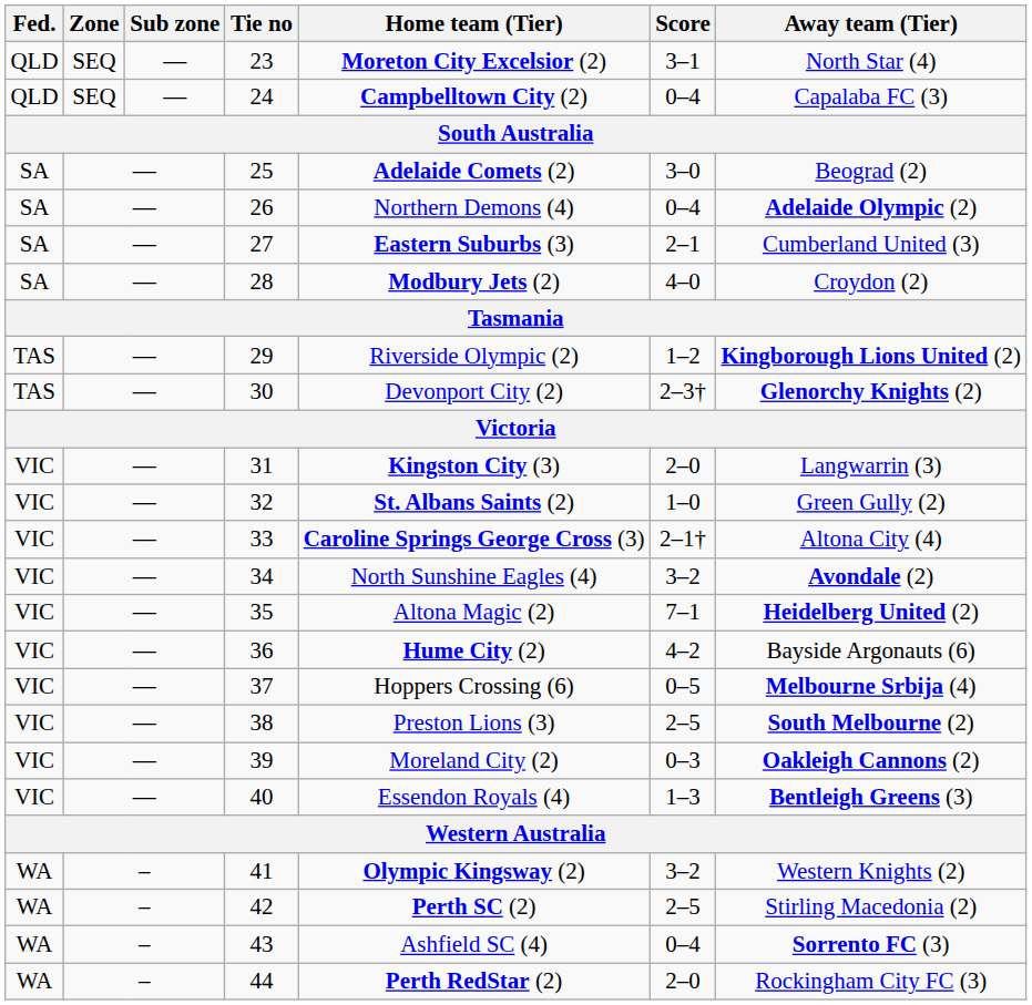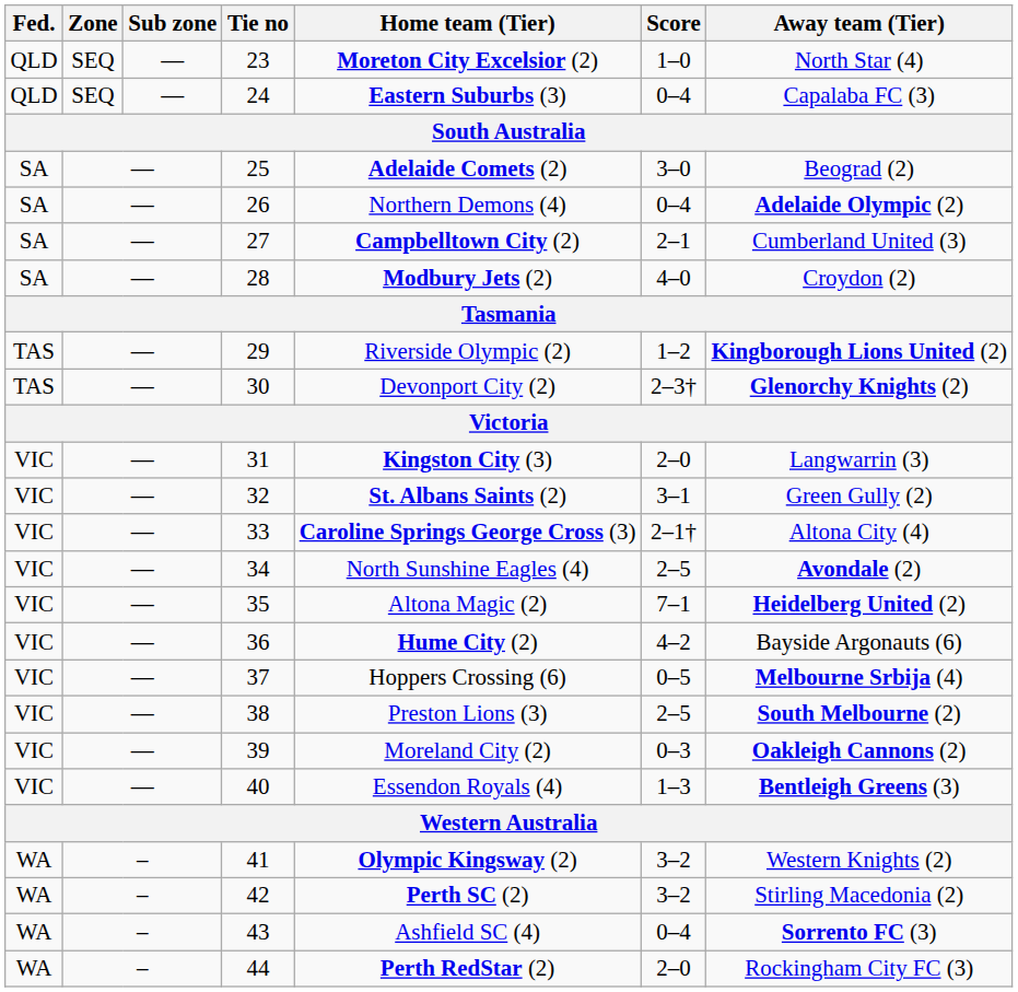 <table class="wikitable" style="text-align:center">
 <tr>
 <th>Fed.</th>
 <th>Zone</th>
 <th>Sub zone</th>
 <th>Tie no</th>
 <th>Home team (Tier)</th>
 <th>Score</th>
 <th>Away team (Tier)</th>
 </tr>
 <tr>
 <td>QLD</td>
 <td>SEQ</td>
 <td>—</td>
 <td>23</td>
 <td><strong><a href='#'>Moreton City Excelsior</a></strong> (2)</td>
-<td>3–1</td>
+<td>1–0</td>
 <td><a href='#'>North Star</a> (4)</td>
 </tr>
 <tr>
 <td>QLD</td>
 <td>SEQ</td>
 <td>—</td>
 <td>24</td>
-<td><strong><a href='#'>Campbelltown City</a></strong> (2)</td>
+<td><strong><a href='#'>Eastern Suburbs</a></strong> (3)</td>
 <td>0–4</td>
 <td><a href='#'>Capalaba FC</a> (3)</td>
 </tr>
 <tr>
 <th colspan=7><a href='#'>South Australia</a></th>
 </tr>
 <tr>
 <td>SA</td>
 <td colspan=2>—</td>
 <td>25</td>
 <td><strong><a href='#'>Adelaide Comets</a></strong> (2)</td>
 <td>3–0</td>
 <td><a href='#'>Beograd</a> (2)</td>
 </tr>
 <tr>
 <td>SA</td>
 <td colspan=2>—</td>
 <td>26</td>
 <td><a href='#'>Northern Demons</a> (4)</td>
 <td>0–4</td>
 <td><strong><a href='#'>Adelaide Olympic</a></strong> (2)</td>
 </tr>
 <tr>
 <td>SA</td>
 <td colspan=2>—</td>
 <td>27</td>
-<td><strong><a href='#'>Eastern Suburbs</a></strong> (3)</td>
+<td><strong><a href='#'>Campbelltown City</a></strong> (2)</td>
 <td>2–1</td>
 <td><a href='#'>Cumberland United</a> (3)</td>
 </tr>
 <tr>
 <td>SA</td>
 <td colspan=2>—</td>
 <td>28</td>
 <td><strong><a href='#'>Modbury Jets</a></strong> (2)</td>
 <td>4–0</td>
 <td><a href='#'>Croydon</a> (2)</td>
 </tr>
 <tr>
 <th colspan=7><a href='#'>Tasmania</a></th>
 </tr>
 <tr>
 <td>TAS</td>
 <td colspan=2>—</td>
 <td>29</td>
 <td><a href='#'>Riverside Olympic</a> (2)</td>
 <td>1–2</td>
 <td><strong><a href='#'>Kingborough Lions United</a></strong> (2)</td>
 </tr>
 <tr>
 <td>TAS</td>
 <td colspan=2>—</td>
 <td>30</td>
 <td><a href='#'>Devonport City</a> (2)</td>
 <td>2–3†</td>
 <td><strong><a href='#'>Glenorchy Knights</a></strong> (2)</td>
 </tr>
 <tr>
 <th colspan=7><a href='#'>Victoria</a></th>
 </tr>
 <tr>
 <td>VIC</td>
 <td colspan=2>—</td>
 <td>31</td>
 <td><strong><a href='#'>Kingston City</a></strong> (3)</td>
 <td>2–0</td>
 <td><a href='#'>Langwarrin</a> (3)</td>
 </tr>
 <tr>
 <td>VIC</td>
 <td colspan=2>—</td>
 <td>32</td>
 <td><strong><a href='#'>St. Albans Saints</a></strong> (2)</td>
-<td>1–0</td>
+<td>3–1</td>
 <td><a href='#'>Green Gully</a> (2)</td>
 </tr>
 <tr>
 <td>VIC</td>
 <td colspan=2>—</td>
 <td>33</td>
 <td><strong><a href='#'>Caroline Springs George Cross</a></strong> (3)</td>
 <td>2–1†</td>
 <td><a href='#'>Altona City</a> (4)</td>
 </tr>
 <tr>
 <td>VIC</td>
 <td colspan=2>—</td>
 <td>34</td>
 <td><a href='#'>North Sunshine Eagles</a> (4)</td>
-<td>3–2</td>
+<td>2–5</td>
 <td><strong><a href='#'>Avondale</a></strong> (2)</td>
 </tr>
 <tr>
 <td>VIC</td>
 <td colspan=2>—</td>
 <td>35</td>
 <td><a href='#'>Altona Magic</a> (2)</td>
 <td>7–1</td>
 <td><strong><a href='#'>Heidelberg United</a></strong> (2)</td>
 </tr>
 <tr>
 <td>VIC</td>
 <td colspan=2>—</td>
 <td>36</td>
 <td><strong><a href='#'>Hume City</a></strong> (2)</td>
 <td>4–2</td>
 <td>Bayside Argonauts (6)</td>
 </tr>
 <tr>
 <td>VIC</td>
 <td colspan=2>—</td>
 <td>37</td>
 <td>Hoppers Crossing (6)</td>
 <td>0–5</td>
 <td><strong><a href='#'>Melbourne Srbija</a></strong> (4)</td>
 </tr>
 <tr>
 <td>VIC</td>
 <td colspan=2>—</td>
 <td>38</td>
 <td><a href='#'>Preston Lions</a> (3)</td>
 <td>2–5</td>
 <td><strong><a href='#'>South Melbourne</a></strong> (2)</td>
 </tr>
 <tr>
 <td>VIC</td>
 <td colspan=2>—</td>
 <td>39</td>
 <td><a href='#'>Moreland City</a> (2)</td>
 <td>0–3</td>
 <td><strong><a href='#'>Oakleigh Cannons</a></strong> (2)</td>
 </tr>
 <tr>
 <td>VIC</td>
 <td colspan=2>—</td>
 <td>40</td>
 <td><a href='#'>Essendon Royals</a> (4)</td>
 <td>1–3</td>
 <td><strong><a href='#'>Bentleigh Greens</a></strong> (3)</td>
 </tr>
 <tr>
 <th colspan=7><a href='#'>Western Australia</a></th>
 </tr>
 <tr>
 <td>WA</td>
 <td colspan=2>–</td>
 <td>41</td>
 <td><strong><a href='#'>Olympic Kingsway</a></strong> (2)</td>
 <td>3–2</td>
 <td><a href='#'>Western Knights</a> (2)</td>
 </tr>
 <tr>
 <td>WA</td>
 <td colspan=2>–</td>
 <td>42</td>
 <td><strong><a href='#'>Perth SC</a></strong> (2)</td>
-<td>2–5</td>
+<td>3–2</td>
 <td><a href='#'>Stirling Macedonia</a> (2)</td>
 </tr>
 <tr>
 <td>WA</td>
 <td colspan=2>–</td>
 <td>43</td>
 <td><a href='#'>Ashfield SC</a> (4)</td>
 <td>0–4</td>
 <td><strong><a href='#'>Sorrento FC</a></strong> (3)</td>
 </tr>
 <tr>
 <td>WA</td>
 <td colspan=2>–</td>
 <td>44</td>
 <td><strong><a href='#'>Perth RedStar</a></strong> (2)</td>
 <td>2–0</td>
 <td><a href='#'>Rockingham City FC</a> (3)</td>
 </tr>
 </table>
